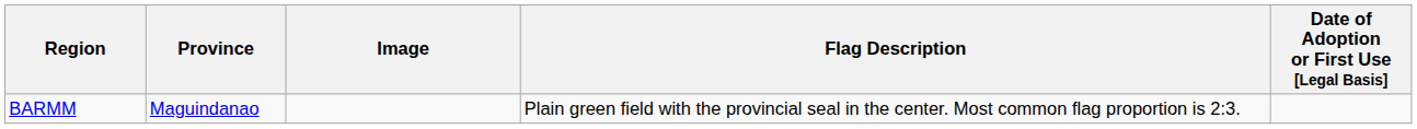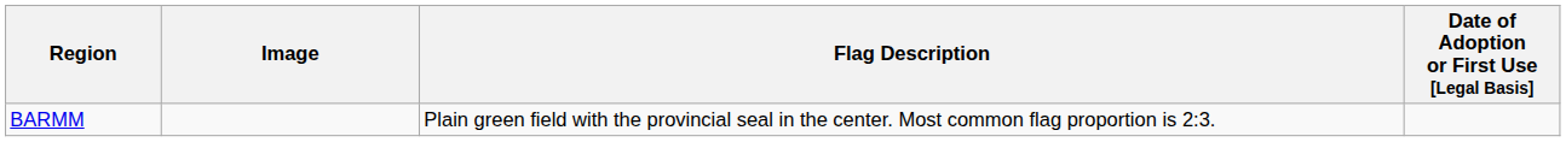 <table class="wikitable sortable">
 <tr>
 <th scope="col" class="sortable"   style="width: 10%;">Region</th>
-<th scope="col" class="sortable"   style="width: 10%;">Province</th>
 <th scope="col" class="unsortable" style="width: 200px;">Image</th>
 <th scope="col" class="unsortable">Flag Description</th>
 <th scope="col" class="sortable" style="width: 10%;">Date of Adoption<br>or First Use<br><small>[Legal Basis]</small></th>
 </tr>
 <tr style="vertical-align:top;">
 <td><a href='#'>BARMM</a></td>
-<td><a href='#'>Maguindanao</a></td>
 <td></td>
 <td>Plain green field with the provincial seal in the center. Most common flag proportion is 2:3.</td>
 <td></td>
 </tr>
 </table>
